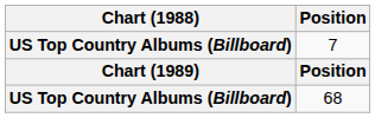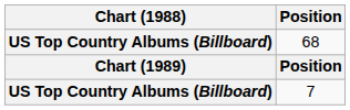 <table class="wikitable plainrowheaders" style="text-align:center">
 <tr>
 <th scope="col">Chart (1988)</th>
 <th scope="col">Position</th>
 </tr>
 <tr>
 <th scope="row">US Top Country Albums (<em>Billboard</em>)</th>
-<td>7</td>
+<td>68</td>
 </tr>
 <tr>
 <th scope="col">Chart (1989)</th>
 <th scope="col">Position</th>
 </tr>
 <tr>
 <th scope="row">US Top Country Albums (<em>Billboard</em>)</th>
-<td>68</td>
+<td>7</td>
 </tr>
 </table>
